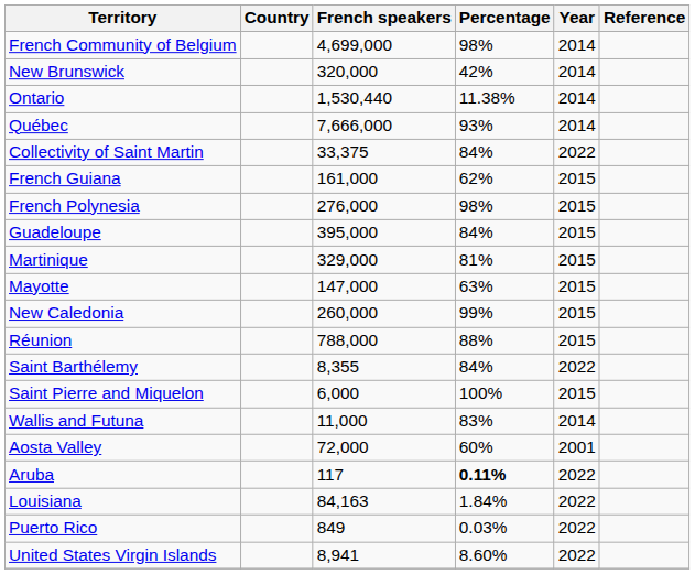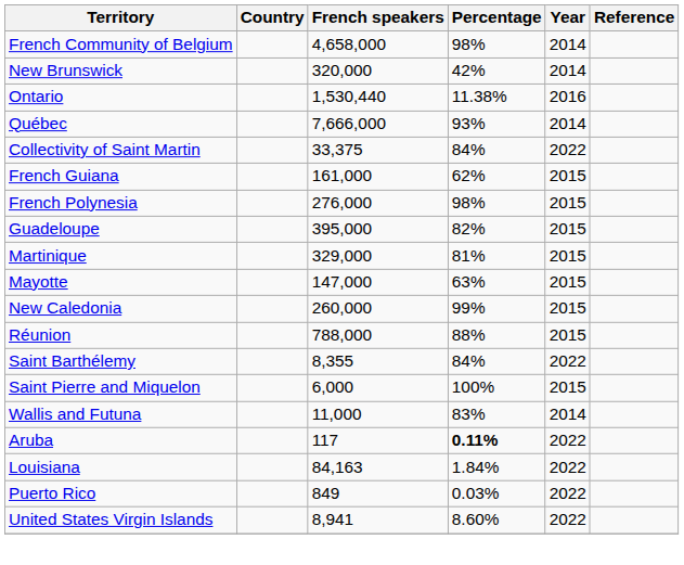 <table class="wikitable sortable">
 <tr>
 <th>Territory</th>
 <th>Country</th>
 <th>French speakers</th>
 <th>Percentage</th>
 <th>Year</th>
 <th>Reference</th>
 </tr>
 <tr>
 <td><a href='#'>French Community of Belgium</a></td>
 <td></td>
-<td>4,699,000</td>
+<td>4,658,000</td>
 <td>98%</td>
 <td>2014</td>
 <td></td>
 </tr>
 <tr>
 <td><a href='#'>New Brunswick</a></td>
 <td></td>
 <td>320,000</td>
 <td>42%</td>
 <td>2014</td>
 <td></td>
 </tr>
 <tr>
 <td><a href='#'>Ontario</a></td>
 <td></td>
 <td>1,530,440</td>
 <td>11.38%</td>
-<td>2014</td>
+<td>2016</td>
 <td></td>
 </tr>
 <tr>
 <td><a href='#'>Québec</a></td>
 <td></td>
 <td>7,666,000</td>
 <td>93%</td>
 <td>2014</td>
 <td></td>
 </tr>
 <tr>
 <td><a href='#'>Collectivity of Saint Martin</a></td>
 <td></td>
 <td>33,375</td>
 <td>84%</td>
 <td>2022</td>
 <td></td>
 </tr>
 <tr>
 <td><a href='#'>French Guiana</a></td>
 <td></td>
 <td>161,000</td>
 <td>62%</td>
 <td>2015</td>
 <td></td>
 </tr>
 <tr>
 <td><a href='#'>French Polynesia</a></td>
 <td></td>
 <td>276,000</td>
 <td>98%</td>
 <td>2015</td>
 <td></td>
 </tr>
 <tr>
 <td><a href='#'>Guadeloupe</a></td>
 <td></td>
 <td>395,000</td>
-<td>84%</td>
+<td>82%</td>
 <td>2015</td>
 <td></td>
 </tr>
 <tr>
 <td><a href='#'>Martinique</a></td>
 <td></td>
 <td>329,000</td>
 <td>81%</td>
 <td>2015</td>
 <td></td>
 </tr>
 <tr>
 <td><a href='#'>Mayotte</a></td>
 <td></td>
 <td>147,000</td>
 <td>63%</td>
 <td>2015</td>
 <td></td>
 </tr>
 <tr>
 <td><a href='#'>New Caledonia</a></td>
 <td></td>
 <td>260,000</td>
 <td>99%</td>
 <td>2015</td>
 <td></td>
 </tr>
 <tr>
 <td><a href='#'>Réunion</a></td>
 <td></td>
 <td>788,000</td>
 <td>88%</td>
 <td>2015</td>
 <td></td>
 </tr>
 <tr>
 <td><a href='#'>Saint Barthélemy</a></td>
 <td></td>
 <td>8,355</td>
 <td>84%</td>
 <td>2022</td>
 <td></td>
 </tr>
 <tr>
 <td><a href='#'>Saint Pierre and Miquelon</a></td>
 <td></td>
 <td>6,000</td>
 <td>100%</td>
 <td>2015</td>
 <td></td>
 </tr>
 <tr>
 <td><a href='#'>Wallis and Futuna</a></td>
 <td></td>
 <td>11,000</td>
 <td>83%</td>
 <td>2014</td>
 <td></td>
 </tr>
 <tr>
-<td><a href='#'>Aosta Valley</a></td>
-<td></td>
-<td>72,000</td>
-<td>60%</td>
-<td>2001</td>
-<td></td>
-</tr>
-<tr>
 <td><a href='#'>Aruba</a></td>
 <td></td>
 <td>117</td>
 <td><strong>0.11%</strong></td>
 <td>2022</td>
 <td></td>
 </tr>
 <tr>
 <td><a href='#'>Louisiana</a></td>
 <td></td>
 <td>84,163</td>
 <td>1.84%</td>
 <td>2022</td>
 <td></td>
 </tr>
 <tr>
 <td><a href='#'>Puerto Rico</a></td>
 <td></td>
 <td>849</td>
 <td>0.03%</td>
 <td>2022</td>
 <td></td>
 </tr>
 <tr>
 <td><a href='#'>United States Virgin Islands</a></td>
 <td></td>
 <td>8,941</td>
 <td>8.60%</td>
 <td>2022</td>
 <td></td>
 </tr>
 <tr>
 </tr>
 </table>
